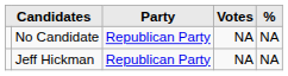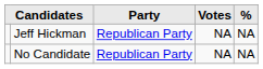 <table class=wikitable style="font-size:85%; text-align:right;">
 <tr>
 <th style="background-color:#E9E9E9" align=center colspan=2>Candidates</th>
 <th style="background-color:#E9E9E9" align=center>Party</th>
 <th style="background-color:#E9E9E9" align=center>Votes</th>
 <th style="background-color:#E9E9E9" align=center>%</th>
 </tr>
 <tr>
 <td></td>
-<td align=left>No Candidate</td>
+<td align=left>Jeff Hickman</td>
 <td align=center><a href='#'>Republican Party</a></td>
 <td>NA</td>
 <td>NA</td>
 </tr>
 <tr>
 <td></td>
-<td align=left>Jeff Hickman</td>
+<td align=left>No Candidate</td>
 <td align=center><a href='#'>Republican Party</a></td>
 <td>NA</td>
 <td>NA</td>
 </tr>
 </table>
